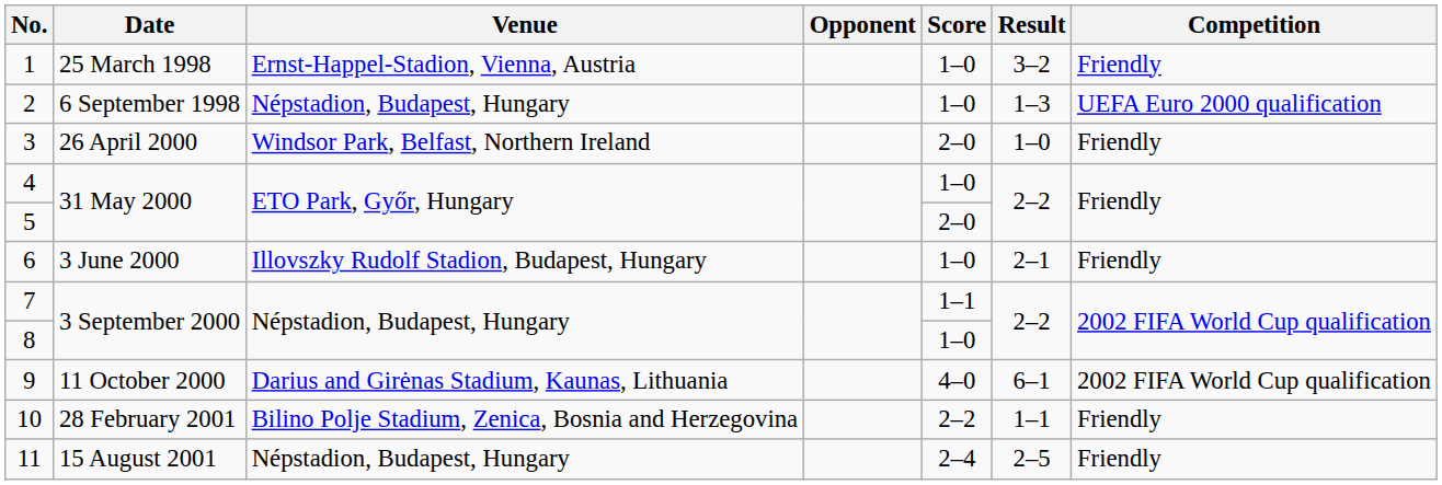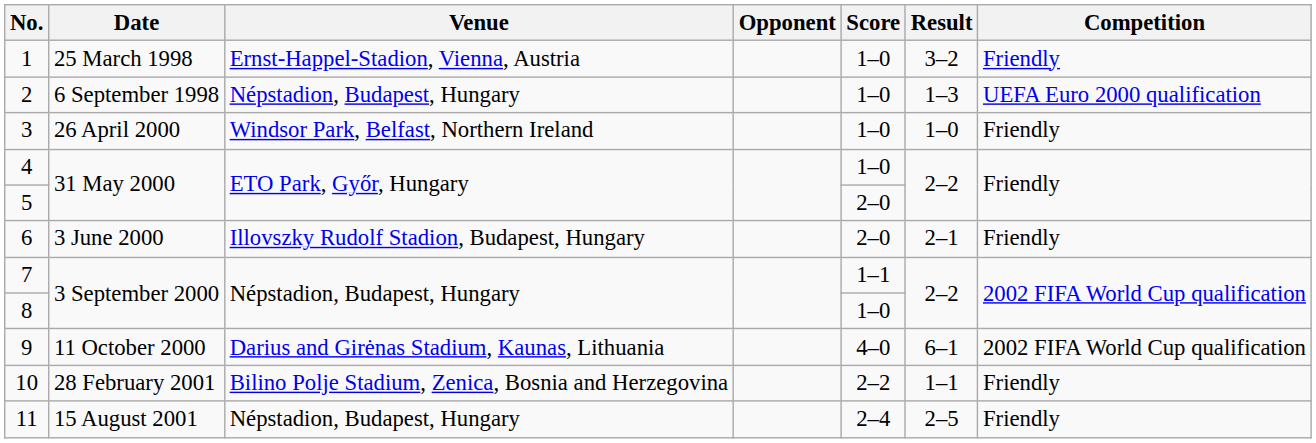 <table class="wikitable sortable">
 <tr>
 <th scope="col">No.</th>
 <th scope="col">Date</th>
 <th scope="col">Venue</th>
 <th scope="col">Opponent</th>
 <th scope="col">Score</th>
 <th scope="col">Result</th>
 <th scope="col">Competition</th>
 </tr>
 <tr>
 <td align="center">1</td>
 <td>25 March 1998</td>
 <td><a href='#'>Ernst-Happel-Stadion</a>, <a href='#'>Vienna</a>, Austria</td>
 <td></td>
 <td align="center">1–0</td>
 <td align="center">3–2</td>
 <td><a href='#'>Friendly</a></td>
 </tr>
 <tr>
 <td align="center">2</td>
 <td>6 September 1998</td>
 <td><a href='#'>Népstadion</a>, <a href='#'>Budapest</a>, Hungary</td>
 <td></td>
 <td align="center">1–0</td>
 <td align="center">1–3</td>
 <td><a href='#'>UEFA Euro 2000 qualification</a></td>
 </tr>
 <tr>
 <td align="center">3</td>
 <td>26 April 2000</td>
 <td><a href='#'>Windsor Park</a>, <a href='#'>Belfast</a>, Northern Ireland</td>
 <td></td>
-<td align="center">2–0</td>
+<td align="center">1–0</td>
 <td align="center">1–0</td>
 <td>Friendly</td>
 </tr>
 <tr>
 <td align="center">4</td>
 <td rowspan="2">31 May 2000</td>
 <td rowspan="2"><a href='#'>ETO Park</a>, <a href='#'>Győr</a>, Hungary</td>
 <td rowspan="2"></td>
 <td align="center">1–0</td>
 <td rowspan="2" style="text-align:center">2–2</td>
 <td rowspan="2">Friendly</td>
 </tr>
 <tr>
 <td align="center">5</td>
 <td align="center">2–0</td>
 </tr>
 <tr>
 <td align="center">6</td>
 <td>3 June 2000</td>
 <td><a href='#'>Illovszky Rudolf Stadion</a>, Budapest, Hungary</td>
 <td></td>
-<td align="center">1–0</td>
+<td align="center">2–0</td>
 <td align="center">2–1</td>
 <td>Friendly</td>
 </tr>
 <tr>
 <td align="center">7</td>
 <td rowspan="2">3 September 2000</td>
 <td rowspan="2">Népstadion, Budapest, Hungary</td>
 <td rowspan="2"></td>
 <td align="center">1–1</td>
 <td rowspan="2" style="text-align:center">2–2</td>
 <td rowspan="2"><a href='#'>2002 FIFA World Cup qualification</a></td>
 </tr>
 <tr>
 <td align="center">8</td>
 <td align="center">1–0</td>
 </tr>
 <tr>
 <td align="center">9</td>
 <td>11 October 2000</td>
 <td><a href='#'>Darius and Girėnas Stadium</a>, <a href='#'>Kaunas</a>, Lithuania</td>
 <td></td>
 <td align="center">4–0</td>
 <td align="center">6–1</td>
 <td>2002 FIFA World Cup qualification</td>
 </tr>
 <tr>
 <td align="center">10</td>
 <td>28 February 2001</td>
 <td><a href='#'>Bilino Polje Stadium</a>, <a href='#'>Zenica</a>, Bosnia and Herzegovina</td>
 <td></td>
 <td align="center">2–2</td>
 <td align="center">1–1</td>
 <td>Friendly</td>
 </tr>
 <tr>
 <td align="center">11</td>
 <td>15 August 2001</td>
 <td>Népstadion, Budapest, Hungary</td>
 <td></td>
 <td align="center">2–4</td>
 <td align="center">2–5</td>
 <td>Friendly</td>
 </tr>
 </table>
